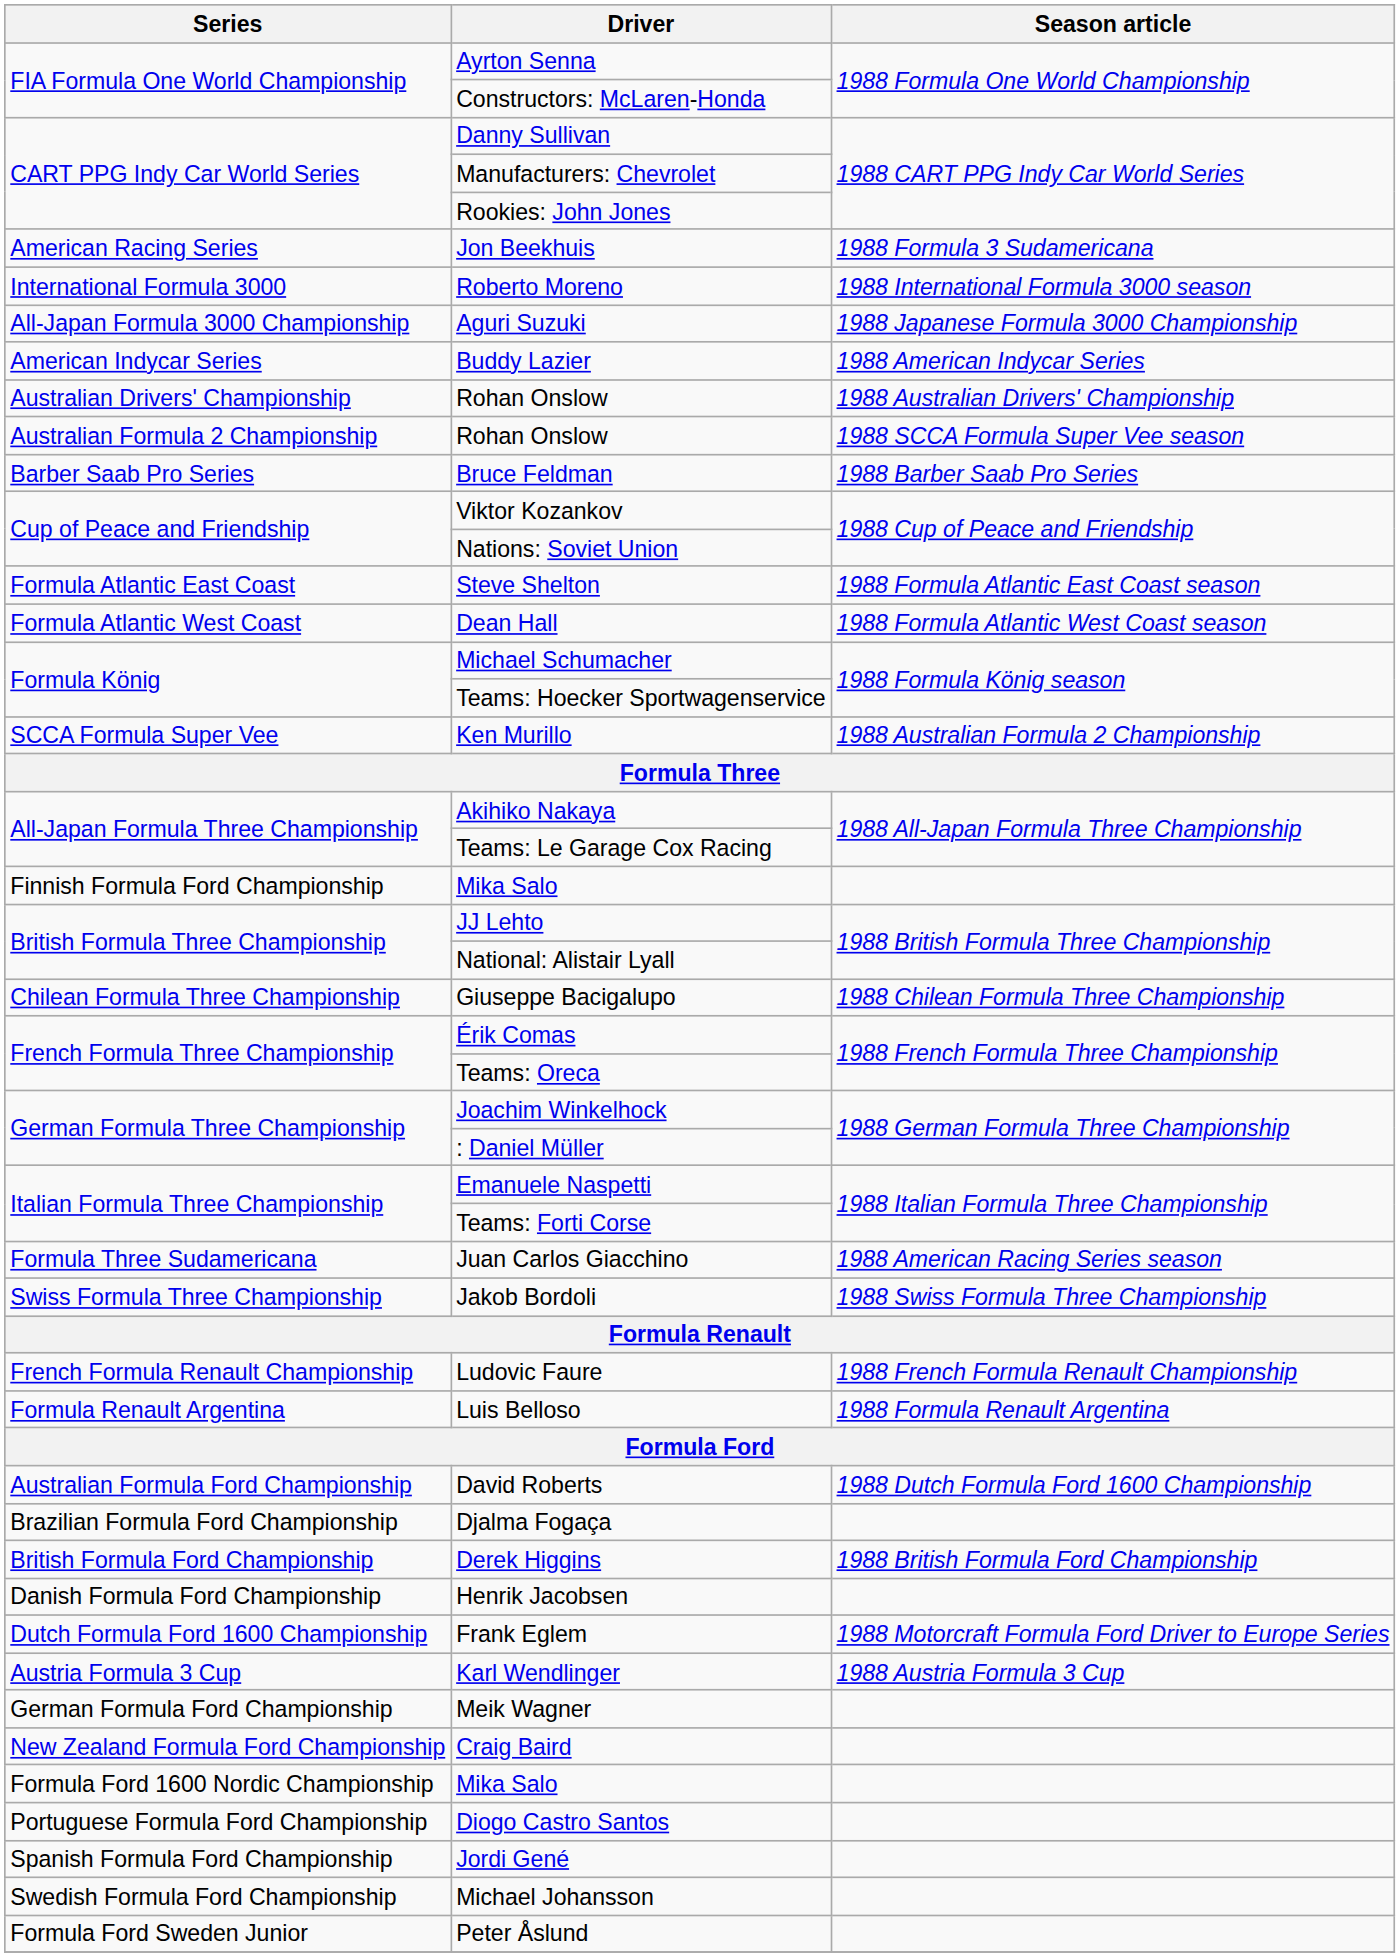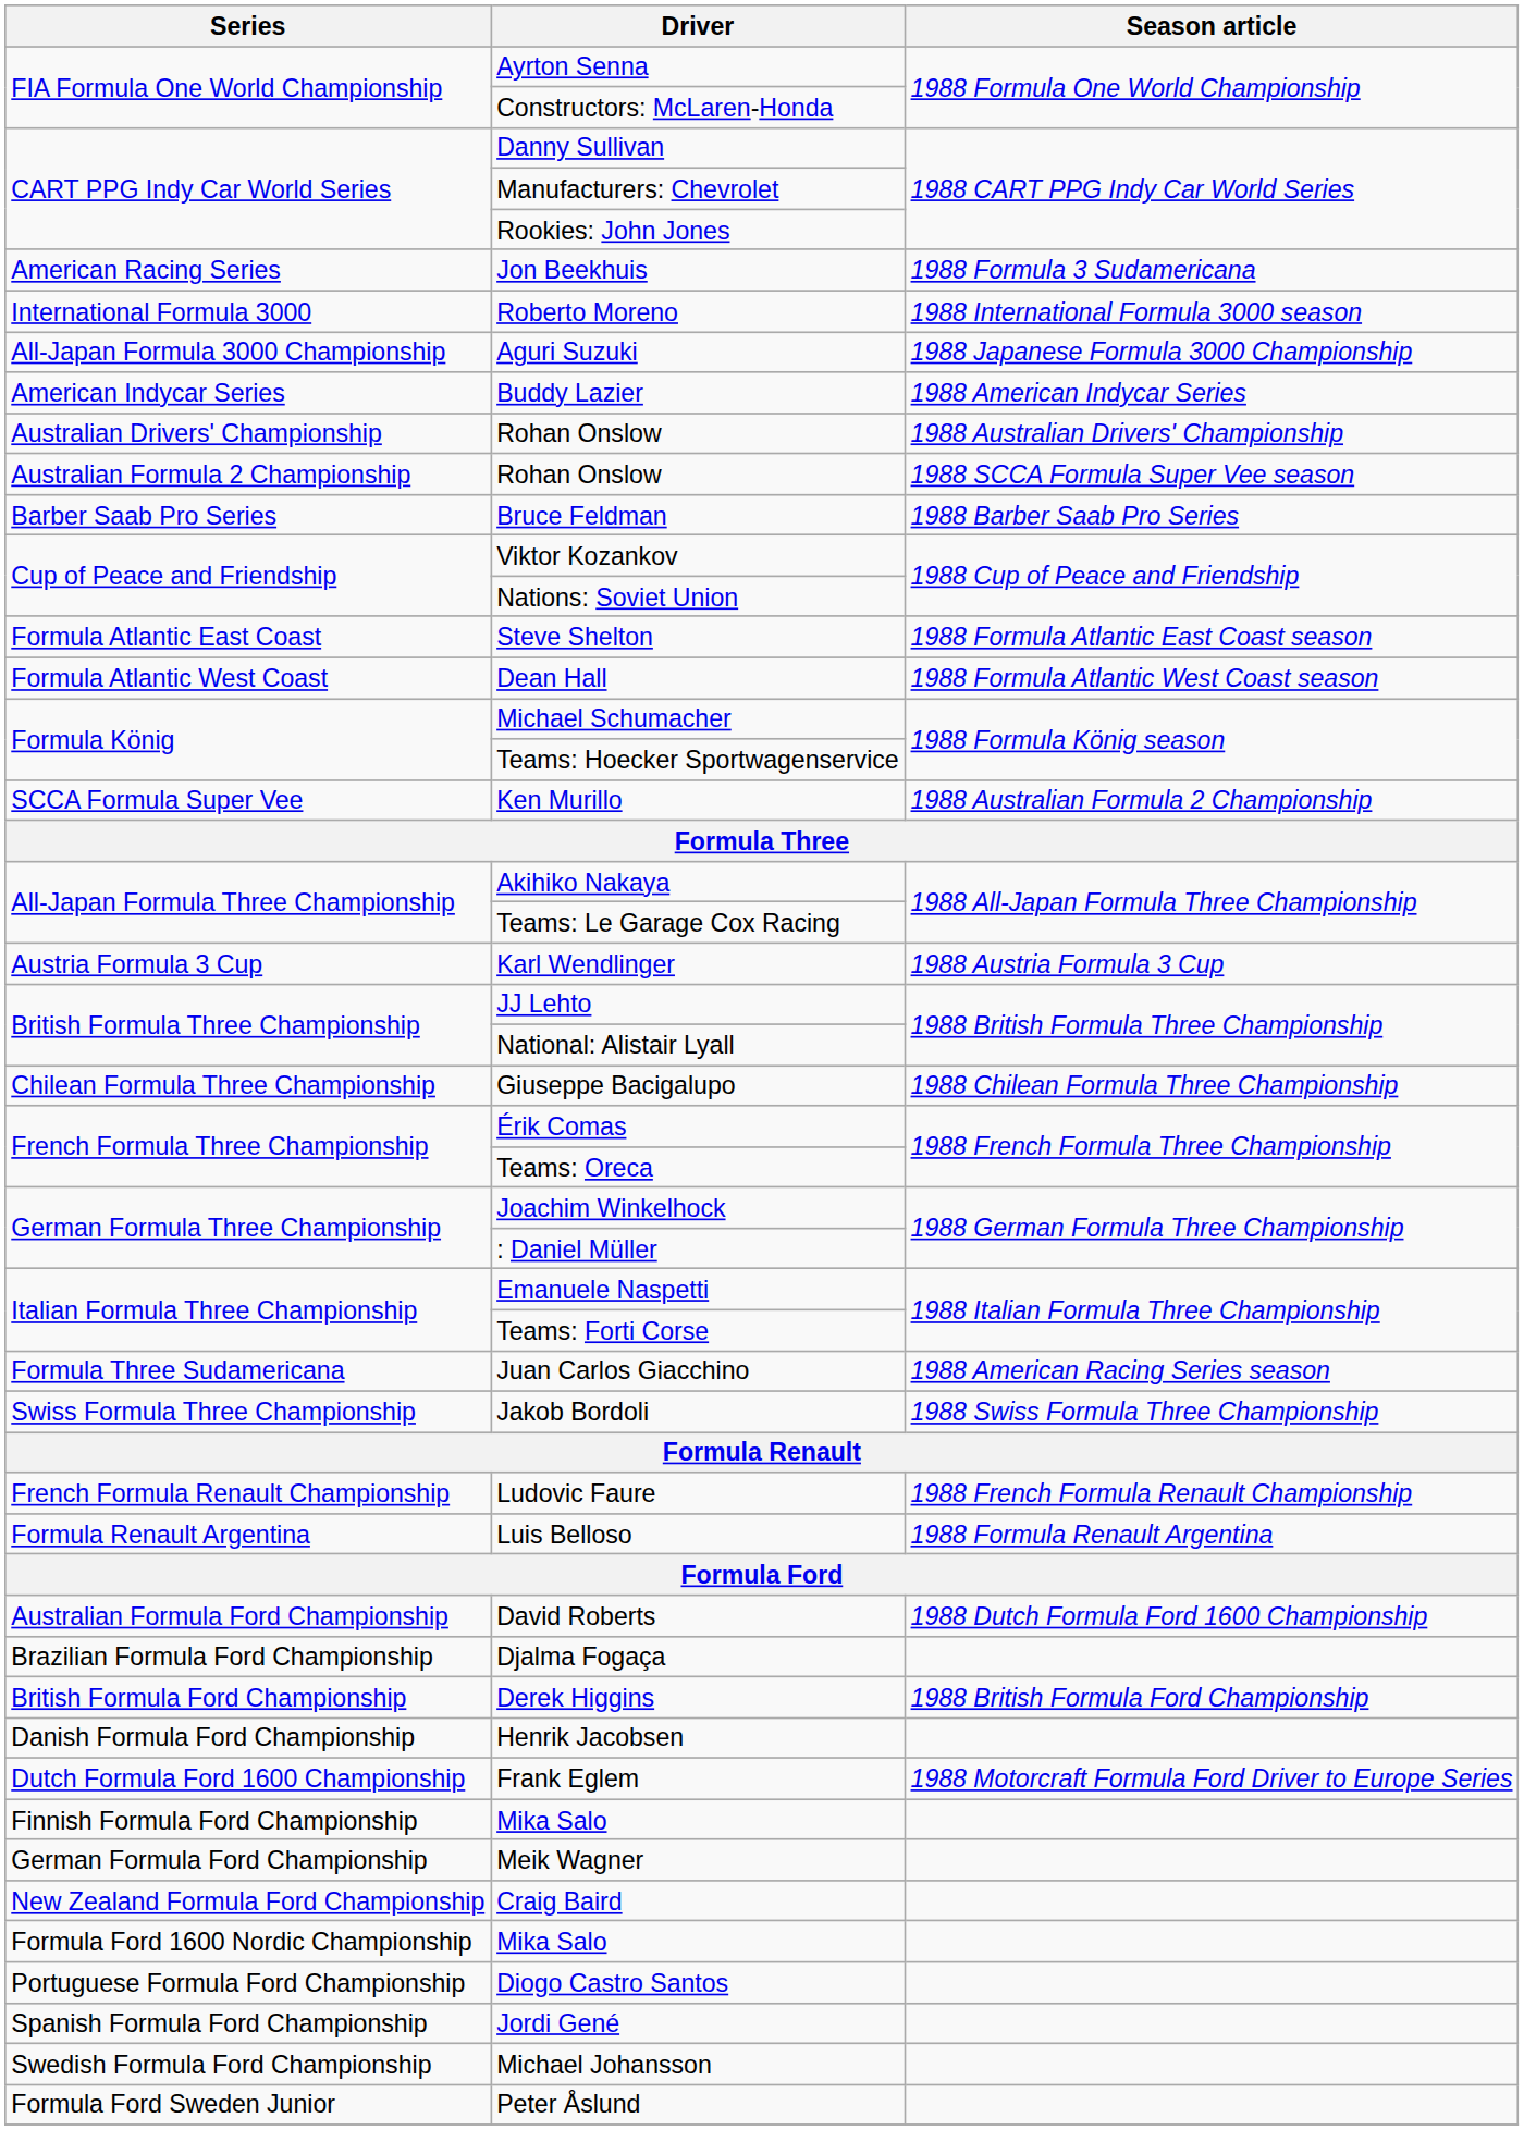 <table class="wikitable" style="font-size: 87%;">
 <tr>
 <th>Series</th>
 <th>Driver</th>
 <th>Season article</th>
 </tr>
 <tr>
 <td rowspan=2><a href='#'>FIA Formula One World Championship</a></td>
 <td> <a href='#'>Ayrton Senna</a></td>
 <td rowspan=2><em><a href='#'>1988 Formula One World Championship</a></em></td>
 </tr>
 <tr>
 <td>Constructors:  <a href='#'>McLaren</a>-<a href='#'>Honda</a></td>
 </tr>
 <tr>
 <td rowspan=3><a href='#'>CART PPG Indy Car World Series</a></td>
 <td> <a href='#'>Danny Sullivan</a></td>
 <td rowspan=3><em><a href='#'>1988 CART PPG Indy Car World Series</a></em></td>
 </tr>
 <tr>
 <td>Manufacturers:  <a href='#'>Chevrolet</a></td>
 </tr>
 <tr>
 <td>Rookies:  <a href='#'>John Jones</a></td>
 </tr>
 <tr>
 <td><a href='#'>American Racing Series</a></td>
 <td> <a href='#'>Jon Beekhuis</a></td>
 <td><em><a href='#'>1988 Formula 3 Sudamericana</a></em></td>
 </tr>
 <tr>
 <td><a href='#'>International Formula 3000</a></td>
 <td> <a href='#'>Roberto Moreno</a></td>
 <td><em><a href='#'>1988 International Formula 3000 season</a></em></td>
 </tr>
 <tr>
 <td><a href='#'>All-Japan Formula 3000 Championship</a></td>
 <td> <a href='#'>Aguri Suzuki</a></td>
 <td><em><a href='#'>1988 Japanese Formula 3000 Championship</a></em></td>
 </tr>
 <tr>
 <td><a href='#'>American Indycar Series</a></td>
 <td> <a href='#'>Buddy Lazier</a></td>
 <td><em><a href='#'>1988 American Indycar Series</a></em></td>
 </tr>
 <tr>
 <td><a href='#'>Australian Drivers' Championship</a></td>
 <td> Rohan Onslow</td>
 <td><em><a href='#'>1988 Australian Drivers' Championship</a></em></td>
 </tr>
 <tr>
 <td><a href='#'>Australian Formula 2 Championship</a></td>
 <td> Rohan Onslow</td>
 <td><em><a href='#'>1988 SCCA Formula Super Vee season</a></em></td>
 </tr>
 <tr>
 <td><a href='#'>Barber Saab Pro Series</a></td>
 <td> <a href='#'>Bruce Feldman</a></td>
 <td><em><a href='#'>1988 Barber Saab Pro Series</a></em></td>
 </tr>
 <tr>
 <td rowspan=2><a href='#'>Cup of Peace and Friendship</a></td>
 <td> Viktor Kozankov</td>
 <td rowspan=2><em><a href='#'>1988 Cup of Peace and Friendship</a></em></td>
 </tr>
 <tr>
 <td>Nations:  <a href='#'>Soviet Union</a></td>
 </tr>
 <tr>
 <td><a href='#'>Formula Atlantic East Coast</a></td>
 <td> <a href='#'>Steve Shelton</a></td>
 <td><em><a href='#'>1988 Formula Atlantic East Coast season</a></em></td>
 </tr>
 <tr>
 <td><a href='#'>Formula Atlantic West Coast</a></td>
 <td> <a href='#'>Dean Hall</a></td>
 <td><em><a href='#'>1988 Formula Atlantic West Coast season</a></em></td>
 </tr>
 <tr>
 <td rowspan=2><a href='#'>Formula König</a></td>
 <td> <a href='#'>Michael Schumacher</a></td>
 <td rowspan=2><em><a href='#'>1988 Formula König season</a></em></td>
 </tr>
 <tr>
 <td>Teams:  Hoecker Sportwagenservice</td>
 </tr>
 <tr>
 <td><a href='#'>SCCA Formula Super Vee</a></td>
 <td> <a href='#'>Ken Murillo</a></td>
 <td><em><a href='#'>1988 Australian Formula 2 Championship</a></em></td>
 </tr>
 <tr>
 <th colspan=3><a href='#'>Formula Three</a></th>
 </tr>
 <tr>
 <td rowspan="2"><a href='#'>All-Japan Formula Three Championship</a></td>
 <td> <a href='#'>Akihiko Nakaya</a></td>
 <td rowspan="2"><em><a href='#'>1988 All-Japan Formula Three Championship</a></em></td>
 </tr>
 <tr>
 <td>Teams:  Le Garage Cox Racing</td>
 </tr>
 <tr>
-<td>Finnish Formula Ford Championship</td>
-<td> <a href='#'>Mika Salo</a></td>
-<td></td>
+<td><a href='#'>Austria Formula 3 Cup</a></td>
+<td> <a href='#'>Karl Wendlinger</a></td>
+<td><em><a href='#'>1988 Austria Formula 3 Cup</a></em></td>
 </tr>
 <tr>
 <td rowspan=2><a href='#'>British Formula Three Championship</a></td>
 <td> <a href='#'>JJ Lehto</a></td>
 <td rowspan=2><em><a href='#'>1988 British Formula Three Championship</a></em></td>
 </tr>
 <tr>
 <td>National:  Alistair Lyall</td>
 </tr>
 <tr>
 <td><a href='#'>Chilean Formula Three Championship</a></td>
 <td> Giuseppe Bacigalupo</td>
 <td><em><a href='#'>1988 Chilean Formula Three Championship</a></em></td>
 </tr>
 <tr>
 <td rowspan=2><a href='#'>French Formula Three Championship</a></td>
 <td> <a href='#'>Érik Comas</a></td>
 <td rowspan=2><em><a href='#'>1988 French Formula Three Championship</a></em></td>
 </tr>
 <tr>
 <td>Teams:  <a href='#'>Oreca</a></td>
 </tr>
 <tr>
 <td rowspan=2><a href='#'>German Formula Three Championship</a></td>
 <td> <a href='#'>Joachim Winkelhock</a></td>
 <td rowspan=2><em><a href='#'>1988 German Formula Three Championship</a></em></td>
 </tr>
 <tr>
 <td>:  <a href='#'>Daniel Müller</a></td>
 </tr>
 <tr>
 <td rowspan=2><a href='#'>Italian Formula Three Championship</a></td>
 <td> <a href='#'>Emanuele Naspetti</a></td>
 <td rowspan=2><em><a href='#'>1988 Italian Formula Three Championship</a></em></td>
 </tr>
 <tr>
 <td>Teams:  <a href='#'>Forti Corse</a></td>
 </tr>
 <tr>
 <td><a href='#'>Formula Three Sudamericana</a></td>
 <td> Juan Carlos Giacchino</td>
 <td><em><a href='#'>1988 American Racing Series season</a></em></td>
 </tr>
 <tr>
 <td><a href='#'>Swiss Formula Three Championship</a></td>
 <td> Jakob Bordoli</td>
 <td><em><a href='#'>1988 Swiss Formula Three Championship</a></em></td>
 </tr>
 <tr>
 <th colspan=3><a href='#'>Formula Renault</a></th>
 </tr>
 <tr>
 <td><a href='#'>French Formula Renault Championship</a></td>
 <td> Ludovic Faure</td>
 <td><em><a href='#'>1988 French Formula Renault Championship</a></em></td>
 </tr>
 <tr>
 <td><a href='#'>Formula Renault Argentina</a></td>
 <td> Luis Belloso</td>
 <td><em><a href='#'>1988 Formula Renault Argentina</a></em></td>
 </tr>
 <tr>
 <th colspan=3><a href='#'>Formula Ford</a></th>
 </tr>
 <tr>
 <td><a href='#'>Australian Formula Ford Championship</a></td>
 <td> David Roberts</td>
 <td><em><a href='#'>1988 Dutch Formula Ford 1600 Championship</a></em></td>
 </tr>
 <tr>
 <td>Brazilian Formula Ford Championship</td>
 <td> Djalma Fogaça</td>
 <td></td>
 </tr>
 <tr>
 <td><a href='#'>British Formula Ford Championship</a></td>
 <td> <a href='#'>Derek Higgins</a></td>
 <td><em><a href='#'>1988 British Formula Ford Championship</a></em></td>
 </tr>
 <tr>
 <td>Danish Formula Ford Championship</td>
 <td> Henrik Jacobsen</td>
 <td></td>
 </tr>
 <tr>
 <td><a href='#'>Dutch Formula Ford 1600 Championship</a></td>
 <td> Frank Eglem</td>
 <td><em><a href='#'>1988 Motorcraft Formula Ford Driver to Europe Series</a></em></td>
 </tr>
 <tr>
-<td><a href='#'>Austria Formula 3 Cup</a></td>
-<td> <a href='#'>Karl Wendlinger</a></td>
-<td><em><a href='#'>1988 Austria Formula 3 Cup</a></em></td>
+<td>Finnish Formula Ford Championship</td>
+<td> <a href='#'>Mika Salo</a></td>
+<td></td>
 </tr>
 <tr>
 <td>German Formula Ford Championship</td>
 <td> Meik Wagner</td>
 <td></td>
 </tr>
 <tr>
 <td><a href='#'>New Zealand Formula Ford Championship</a></td>
 <td> <a href='#'>Craig Baird</a></td>
 <td></td>
 </tr>
 <tr>
 <td>Formula Ford 1600 Nordic Championship</td>
 <td> <a href='#'>Mika Salo</a></td>
 <td></td>
 </tr>
 <tr>
 <td>Portuguese Formula Ford Championship</td>
 <td> <a href='#'>Diogo Castro Santos</a></td>
 <td></td>
 </tr>
 <tr>
 <td>Spanish Formula Ford Championship</td>
 <td> <a href='#'>Jordi Gené</a></td>
 <td></td>
 </tr>
 <tr>
 <td>Swedish Formula Ford Championship</td>
 <td> Michael Johansson</td>
 <td></td>
 </tr>
 <tr>
 <td>Formula Ford Sweden Junior</td>
 <td> Peter Åslund</td>
 <td></td>
 </tr>
 <tr>
 </tr>
 </table>
